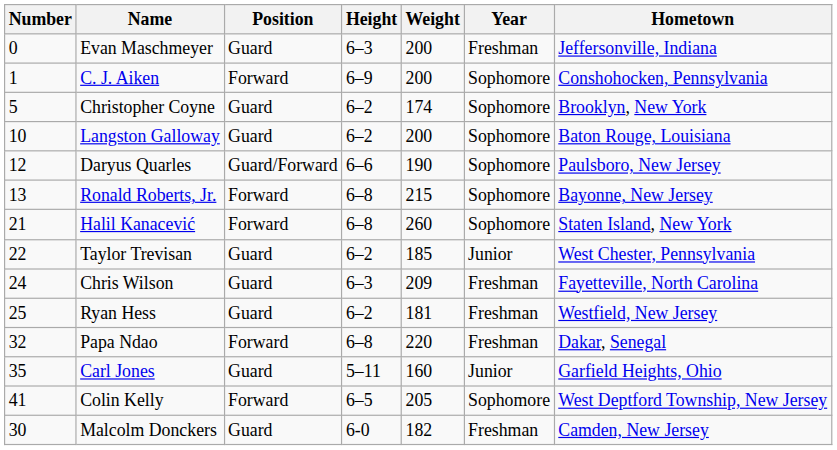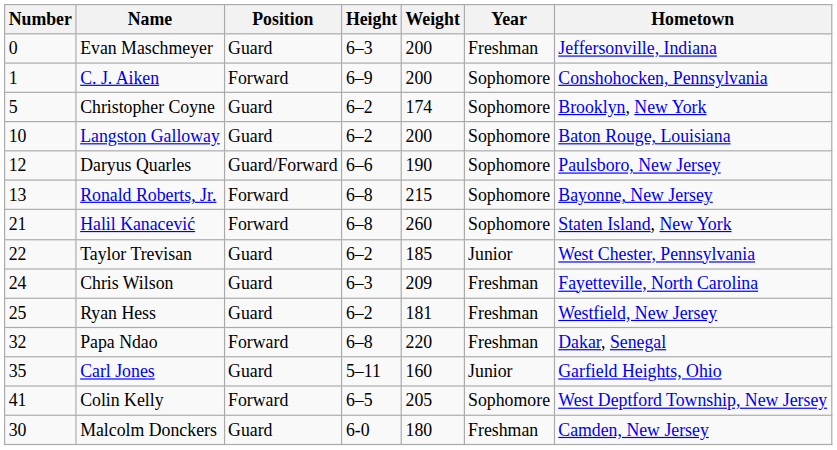 <table class="wikitable" style="font-size: 95%;">
 <tr>
 <th>Number</th>
 <th>Name</th>
 <th>Position</th>
 <th>Height</th>
 <th>Weight</th>
 <th>Year</th>
 <th>Hometown</th>
 </tr>
 <tr>
 <td>0</td>
 <td>Evan Maschmeyer</td>
 <td>Guard</td>
 <td>6–3</td>
 <td>200</td>
 <td>Freshman</td>
 <td><a href='#'>Jeffersonville, Indiana</a></td>
 </tr>
 <tr>
 <td>1</td>
 <td><a href='#'>C. J. Aiken</a></td>
 <td>Forward</td>
 <td>6–9</td>
 <td>200</td>
 <td>Sophomore</td>
 <td><a href='#'>Conshohocken, Pennsylvania</a></td>
 </tr>
 <tr>
 <td>5</td>
 <td>Christopher Coyne</td>
 <td>Guard</td>
 <td>6–2</td>
 <td>174</td>
 <td>Sophomore</td>
 <td><a href='#'>Brooklyn</a>, <a href='#'>New York</a></td>
 </tr>
 <tr>
 <td>10</td>
 <td><a href='#'>Langston Galloway</a></td>
 <td>Guard</td>
 <td>6–2</td>
 <td>200</td>
 <td>Sophomore</td>
 <td><a href='#'>Baton Rouge, Louisiana</a></td>
 </tr>
 <tr>
 <td>12</td>
 <td>Daryus Quarles</td>
 <td>Guard/Forward</td>
 <td>6–6</td>
 <td>190</td>
 <td>Sophomore</td>
 <td><a href='#'>Paulsboro, New Jersey</a></td>
 </tr>
 <tr>
 <td>13</td>
 <td><a href='#'>Ronald Roberts, Jr.</a></td>
 <td>Forward</td>
 <td>6–8</td>
 <td>215</td>
 <td>Sophomore</td>
 <td><a href='#'>Bayonne, New Jersey</a></td>
 </tr>
 <tr>
 <td>21</td>
 <td><a href='#'>Halil Kanacević</a></td>
 <td>Forward</td>
 <td>6–8</td>
 <td>260</td>
 <td>Sophomore</td>
 <td><a href='#'>Staten Island</a>, <a href='#'>New York</a></td>
 </tr>
 <tr>
 <td>22</td>
 <td>Taylor Trevisan</td>
 <td>Guard</td>
 <td>6–2</td>
 <td>185</td>
 <td>Junior</td>
 <td><a href='#'>West Chester, Pennsylvania</a></td>
 </tr>
 <tr>
 <td>24</td>
 <td>Chris Wilson</td>
 <td>Guard</td>
 <td>6–3</td>
 <td>209</td>
 <td>Freshman</td>
 <td><a href='#'>Fayetteville, North Carolina</a></td>
 </tr>
 <tr>
 <td>25</td>
 <td>Ryan Hess</td>
 <td>Guard</td>
 <td>6–2</td>
 <td>181</td>
 <td>Freshman</td>
 <td><a href='#'>Westfield, New Jersey</a></td>
 </tr>
 <tr>
 <td>32</td>
 <td>Papa Ndao</td>
 <td>Forward</td>
 <td>6–8</td>
 <td>220</td>
 <td>Freshman</td>
 <td><a href='#'>Dakar</a>, <a href='#'>Senegal</a></td>
 </tr>
 <tr>
 <td>35</td>
 <td><a href='#'>Carl Jones</a></td>
 <td>Guard</td>
 <td>5–11</td>
 <td>160</td>
 <td>Junior</td>
 <td><a href='#'>Garfield Heights, Ohio</a></td>
 </tr>
 <tr>
 <td>41</td>
 <td>Colin Kelly</td>
 <td>Forward</td>
 <td>6–5</td>
 <td>205</td>
 <td>Sophomore</td>
 <td><a href='#'>West Deptford Township, New Jersey</a></td>
 </tr>
 <tr>
 <td>30</td>
 <td>Malcolm Donckers</td>
 <td>Guard</td>
 <td>6-0</td>
-<td>182</td>
+<td>180</td>
 <td>Freshman</td>
 <td><a href='#'>Camden, New Jersey</a></td>
 </tr>
 </table>
